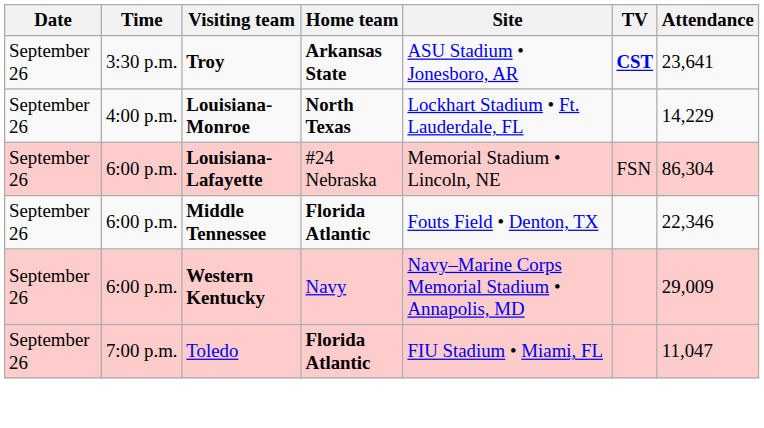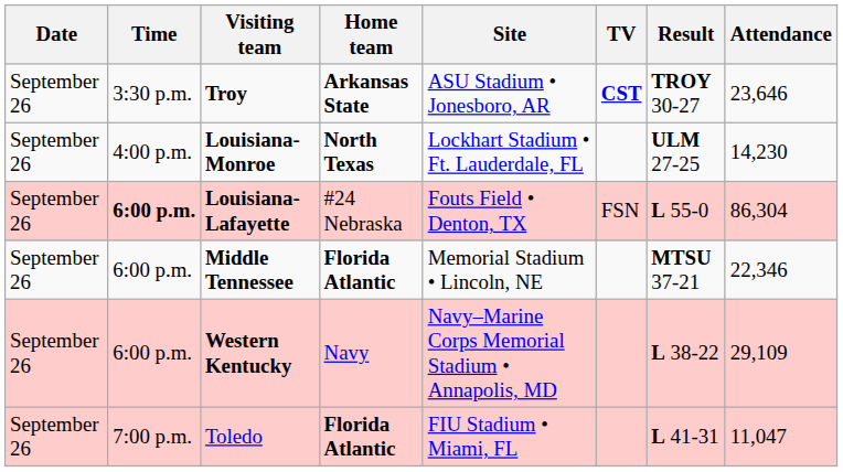 <table class="wikitable" style="font-size:95%;">
 <tr>
 <th>Date</th>
 <th>Time</th>
 <th>Visiting team</th>
 <th>Home team</th>
 <th>Site</th>
 <th>TV</th>
+<th>Result</th>
 <th>Attendance</th>
 </tr>
 <tr bgcolor=>
 <td>September 26</td>
 <td>3:30 p.m.</td>
 <td><strong>Troy</strong></td>
 <td><strong>Arkansas State</strong></td>
 <td><a href='#'>ASU Stadium</a> • <a href='#'>Jonesboro, AR</a></td>
 <td><strong><a href='#'>CST</a></strong></td>
-<td>23,641</td>
+<td><strong>TROY</strong> 30-27</td>
+<td>23,646</td>
 </tr>
 <tr bgcolor=>
 <td>September 26</td>
 <td>4:00 p.m.</td>
 <td><strong>Louisiana-Monroe</strong></td>
 <td><strong>North Texas</strong></td>
 <td><a href='#'>Lockhart Stadium</a> • <a href='#'>Ft. Lauderdale, FL</a></td>
 <td></td>
-<td>14,229</td>
+<td><strong>ULM</strong> 27-25</td>
+<td>14,230</td>
 </tr>
 <tr bgcolor=#ffcccc>
 <td>September 26</td>
-<td>6:00 p.m.</td>
+<td><strong>6:00 p.m.</strong></td>
 <td><strong>Louisiana-Lafayette</strong></td>
 <td>#24 Nebraska</td>
-<td>Memorial Stadium • Lincoln, NE</td>
+<td><a href='#'>Fouts Field</a> • <a href='#'>Denton, TX</a></td>
 <td>FSN</td>
+<td><strong>L</strong> 55-0</td>
 <td>86,304</td>
 </tr>
 <tr bgcolor=>
 <td>September 26</td>
 <td>6:00 p.m.</td>
 <td><strong>Middle Tennessee</strong></td>
 <td><strong>Florida Atlantic</strong></td>
-<td><a href='#'>Fouts Field</a> • <a href='#'>Denton, TX</a></td>
+<td>Memorial Stadium • Lincoln, NE</td>
 <td></td>
+<td><strong>MTSU</strong> 37-21</td>
 <td>22,346</td>
 </tr>
 <tr bgcolor=#ffcccc>
 <td>September 26</td>
 <td>6:00 p.m.</td>
 <td><strong>Western Kentucky</strong></td>
 <td><a href='#'>Navy</a></td>
 <td><a href='#'>Navy–Marine Corps Memorial Stadium</a> • <a href='#'>Annapolis, MD</a></td>
 <td></td>
-<td>29,009</td>
+<td><strong>L</strong> 38-22</td>
+<td>29,109</td>
 </tr>
 <tr bgcolor=#ffcccc>
 <td>September 26</td>
 <td>7:00 p.m.</td>
 <td><a href='#'>Toledo</a></td>
 <td><strong>Florida Atlantic</strong></td>
 <td><a href='#'>FIU Stadium</a> • <a href='#'>Miami, FL</a></td>
 <td></td>
+<td><strong>L</strong> 41-31</td>
 <td>11,047</td>
 </tr>
 </table>
